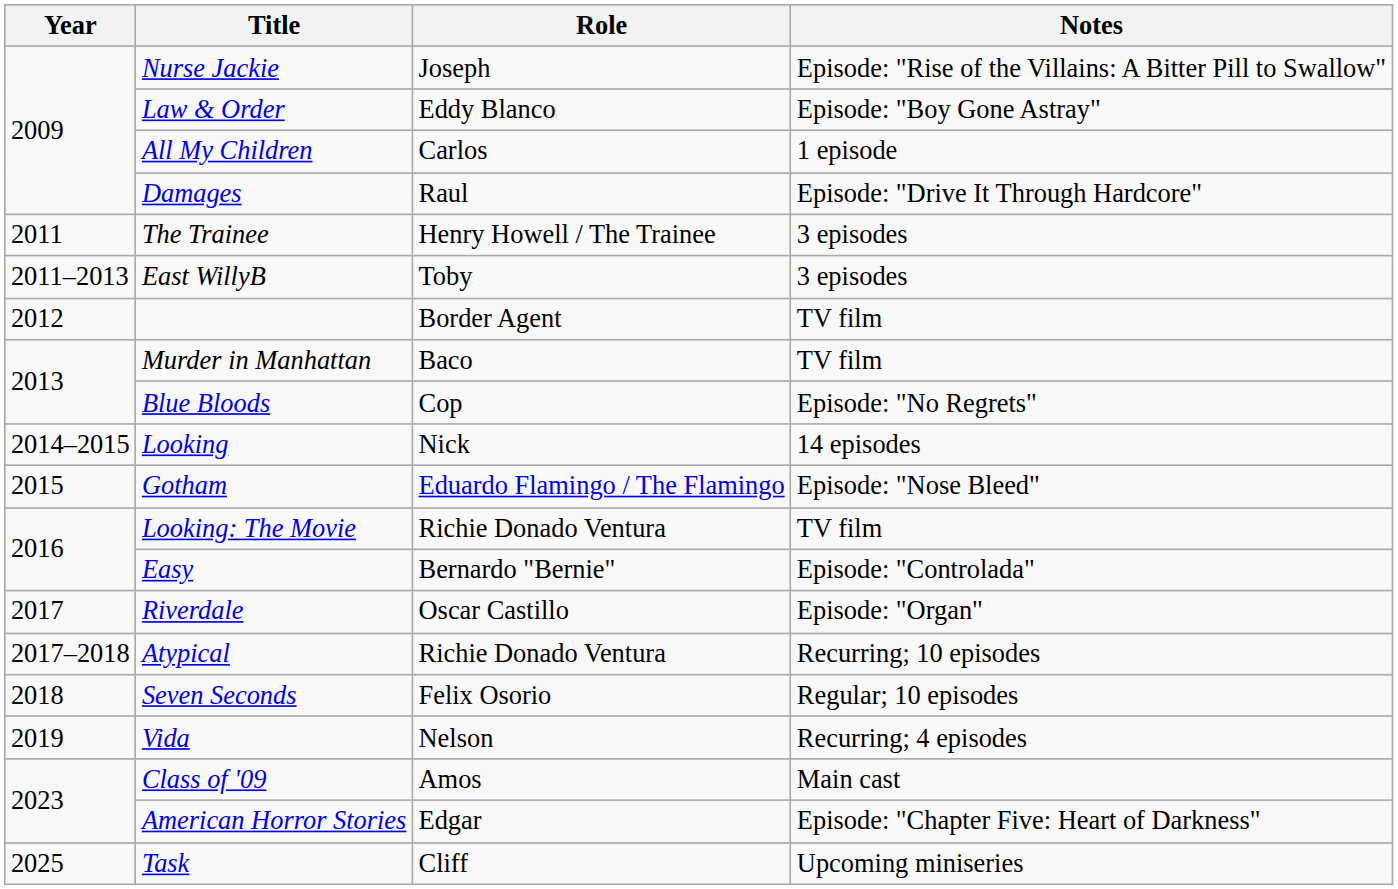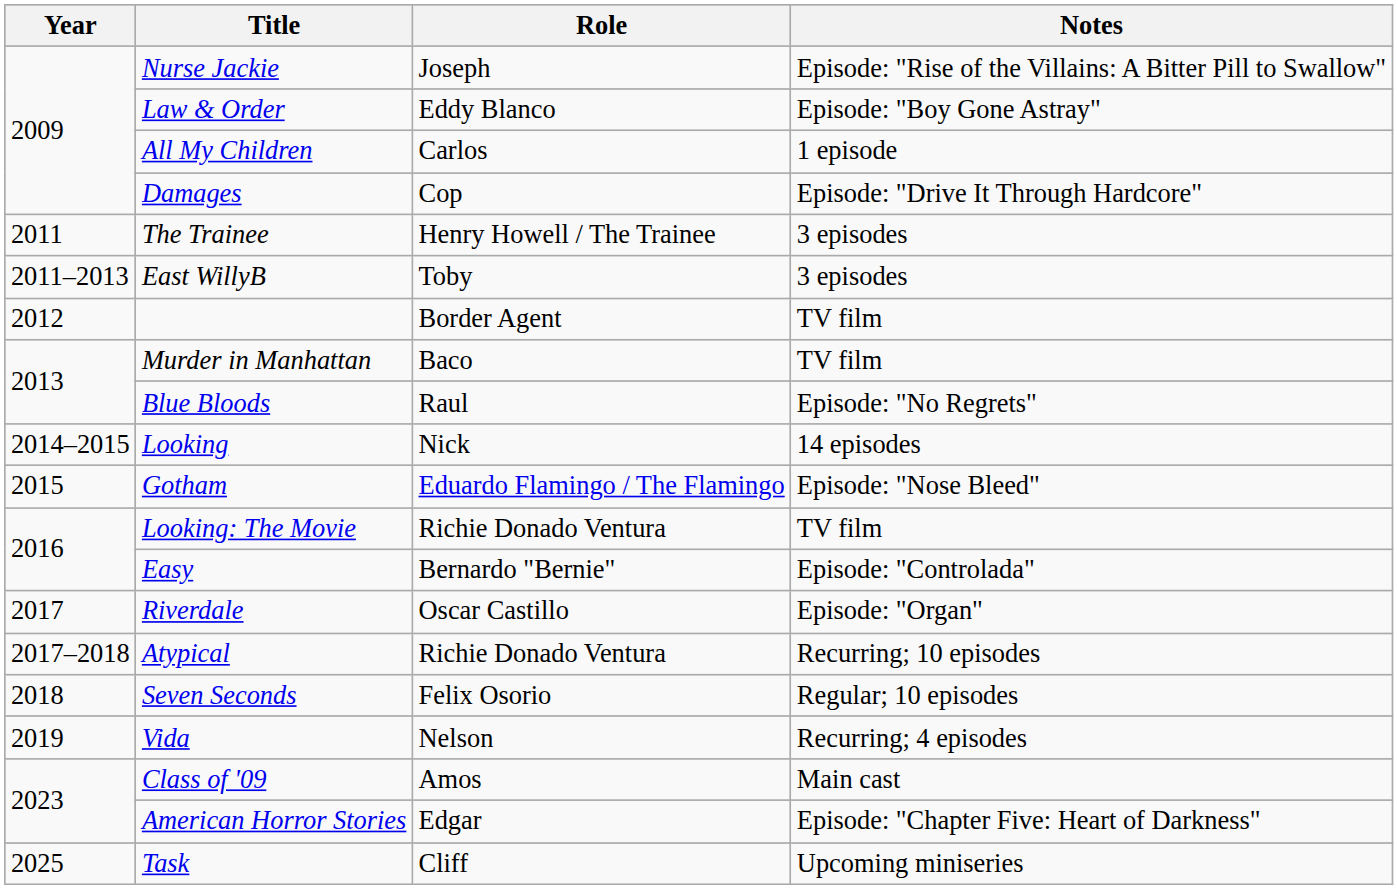 <table class="wikitable sortable">
 <tr>
 <th>Year</th>
 <th>Title</th>
 <th>Role</th>
 <th class="unsortable">Notes</th>
 </tr>
 <tr>
 <td rowspan="4">2009</td>
 <td><em><a href='#'>Nurse Jackie</a></em></td>
 <td>Joseph</td>
 <td>Episode: "Rise of the Villains: A Bitter Pill to Swallow"</td>
 </tr>
 <tr>
 <td><em><a href='#'>Law & Order</a></em></td>
 <td>Eddy Blanco</td>
 <td>Episode: "Boy Gone Astray"</td>
 </tr>
 <tr>
 <td><em><a href='#'>All My Children</a></em></td>
 <td>Carlos</td>
 <td>1 episode</td>
 </tr>
 <tr>
 <td><em><a href='#'>Damages</a></em></td>
-<td>Raul</td>
+<td>Cop</td>
 <td>Episode: "Drive It Through Hardcore"</td>
 </tr>
 <tr>
 <td>2011</td>
 <td><em>The Trainee</em></td>
 <td>Henry Howell / The Trainee</td>
 <td>3 episodes</td>
 </tr>
 <tr>
 <td>2011–2013</td>
 <td><em>East WillyB</em></td>
 <td>Toby</td>
 <td>3 episodes</td>
 </tr>
 <tr>
 <td>2012</td>
 <td><em></em></td>
 <td>Border Agent</td>
 <td>TV film</td>
 </tr>
 <tr>
 <td rowspan="2">2013</td>
 <td><em>Murder in Manhattan</em></td>
 <td>Baco</td>
 <td>TV film</td>
 </tr>
 <tr>
 <td><em><a href='#'>Blue Bloods</a></em></td>
-<td>Cop</td>
+<td>Raul</td>
 <td>Episode: "No Regrets"</td>
 </tr>
 <tr>
 <td>2014–2015</td>
 <td><em><a href='#'>Looking</a></em></td>
 <td>Nick</td>
 <td>14 episodes</td>
 </tr>
 <tr>
 <td>2015</td>
 <td><em><a href='#'>Gotham</a></em></td>
 <td><a href='#'>Eduardo Flamingo / The Flamingo</a></td>
 <td>Episode: "Nose Bleed"</td>
 </tr>
 <tr>
 <td rowspan="2">2016</td>
 <td><em><a href='#'>Looking: The Movie</a></em></td>
 <td>Richie Donado Ventura</td>
 <td>TV film</td>
 </tr>
 <tr>
 <td><em><a href='#'>Easy</a></em></td>
 <td>Bernardo "Bernie"</td>
 <td>Episode: "Controlada"</td>
 </tr>
 <tr>
 <td>2017</td>
 <td><em><a href='#'>Riverdale</a></em></td>
 <td>Oscar Castillo</td>
 <td>Episode: "Organ"</td>
 </tr>
 <tr>
 <td>2017–2018</td>
 <td><em><a href='#'>Atypical</a></em></td>
 <td>Richie Donado Ventura</td>
 <td>Recurring; 10 episodes</td>
 </tr>
 <tr>
 <td>2018</td>
 <td><em><a href='#'>Seven Seconds</a></em></td>
 <td>Felix Osorio</td>
 <td>Regular; 10 episodes</td>
 </tr>
 <tr>
 <td>2019</td>
 <td><em><a href='#'>Vida</a></em></td>
 <td>Nelson</td>
 <td>Recurring; 4 episodes</td>
 </tr>
 <tr>
 <td rowspan="2">2023</td>
 <td><em><a href='#'>Class of '09</a></em></td>
 <td>Amos</td>
 <td>Main cast</td>
 </tr>
 <tr>
 <td><em><a href='#'>American Horror Stories</a></em></td>
 <td>Edgar</td>
 <td>Episode: "Chapter Five: Heart of Darkness"</td>
 </tr>
 <tr>
 <td>2025</td>
 <td><em><a href='#'>Task</a></em></td>
 <td>Cliff</td>
 <td>Upcoming miniseries</td>
 </tr>
 </table>
